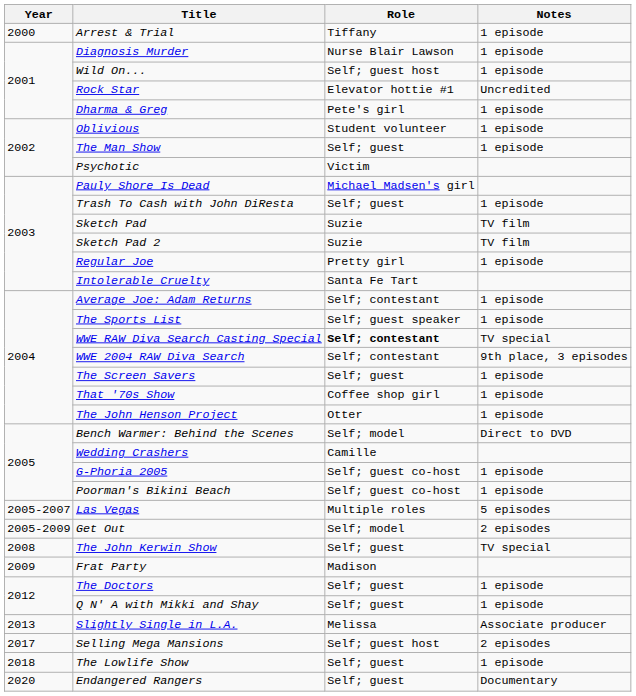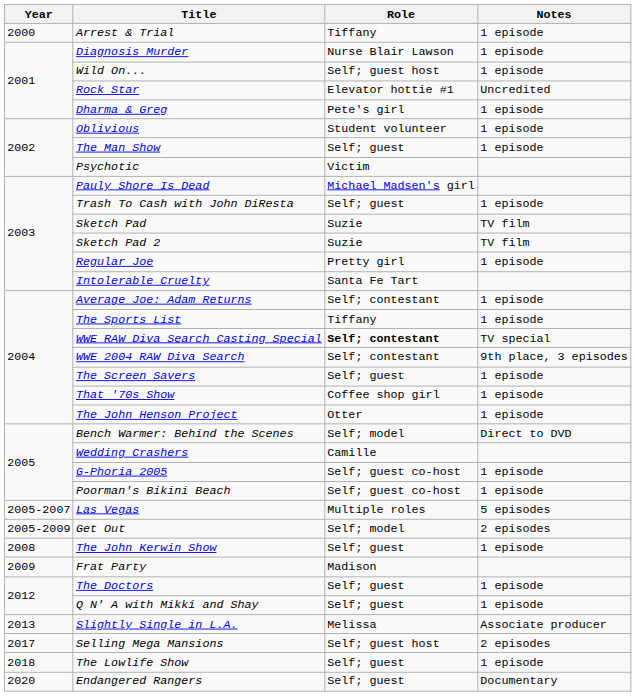 <table class="wikitable">
 <tr>
 <th>Year</th>
 <th>Title</th>
 <th>Role</th>
 <th>Notes</th>
 </tr>
 <tr>
 <td>2000</td>
 <td><em>Arrest & Trial</em></td>
 <td>Tiffany</td>
 <td>1 episode</td>
 </tr>
 <tr>
 <td rowspan="4">2001</td>
 <td><em><a href='#'>Diagnosis Murder</a></em></td>
 <td>Nurse Blair Lawson</td>
 <td>1 episode</td>
 </tr>
 <tr>
 <td><em>Wild On...</em></td>
 <td>Self; guest host</td>
 <td>1 episode</td>
 </tr>
 <tr>
 <td><em><a href='#'>Rock Star</a></em></td>
 <td>Elevator hottie #1</td>
 <td>Uncredited</td>
 </tr>
 <tr>
 <td><em><a href='#'>Dharma & Greg</a></em></td>
 <td>Pete's girl</td>
 <td>1 episode</td>
 </tr>
 <tr>
 <td rowspan="3">2002</td>
 <td><em><a href='#'>Oblivious</a></em></td>
 <td>Student volunteer</td>
 <td>1 episode</td>
 </tr>
 <tr>
 <td><em><a href='#'>The Man Show</a></em></td>
 <td>Self; guest</td>
 <td>1 episode</td>
 </tr>
 <tr>
 <td><em>Psychotic</em></td>
 <td>Victim</td>
 <td></td>
 </tr>
 <tr>
 <td rowspan="6">2003</td>
 <td><em><a href='#'>Pauly Shore Is Dead</a></em></td>
 <td><a href='#'>Michael Madsen's</a> girl</td>
 <td></td>
 </tr>
 <tr>
 <td><em>Trash To Cash with John DiResta</em></td>
 <td>Self; guest</td>
 <td>1 episode</td>
 </tr>
 <tr>
 <td><em>Sketch Pad</em></td>
 <td>Suzie</td>
 <td>TV film</td>
 </tr>
 <tr>
 <td><em>Sketch Pad 2</em></td>
 <td>Suzie</td>
 <td>TV film</td>
 </tr>
 <tr>
 <td><em><a href='#'>Regular Joe</a></em></td>
 <td>Pretty girl</td>
 <td>1 episode</td>
 </tr>
 <tr>
 <td><em><a href='#'>Intolerable Cruelty</a></em></td>
 <td>Santa Fe Tart</td>
 <td></td>
 </tr>
 <tr>
 <td rowspan="7">2004</td>
 <td><em><a href='#'>Average Joe: Adam Returns</a></em></td>
 <td>Self; contestant</td>
 <td>1 episode</td>
 </tr>
 <tr>
 <td><em><a href='#'>The Sports List</a></em></td>
-<td>Self; guest speaker</td>
+<td>Tiffany</td>
 <td>1 episode</td>
 </tr>
 <tr>
 <td><em><a href='#'>WWE RAW Diva Search Casting Special</a></em></td>
 <td><strong>Self; contestant</strong></td>
 <td>TV special</td>
 </tr>
 <tr>
 <td><em><a href='#'>WWE 2004 RAW Diva Search</a></em></td>
 <td>Self; contestant</td>
 <td>9th place, 3 episodes</td>
 </tr>
 <tr>
 <td><em><a href='#'>The Screen Savers</a></em></td>
 <td>Self; guest</td>
 <td>1 episode</td>
 </tr>
 <tr>
 <td><em><a href='#'>That '70s Show</a></em></td>
 <td>Coffee shop girl</td>
 <td>1 episode</td>
 </tr>
 <tr>
 <td><em><a href='#'>The John Henson Project</a></em></td>
 <td>Otter</td>
 <td>1 episode</td>
 </tr>
 <tr>
 <td rowspan="4">2005</td>
 <td><em>Bench Warmer: Behind the Scenes</em></td>
 <td>Self; model</td>
 <td>Direct to DVD</td>
 </tr>
 <tr>
 <td><em><a href='#'>Wedding Crashers</a></em></td>
 <td>Camille</td>
 <td></td>
 </tr>
 <tr>
 <td><em><a href='#'>G-Phoria 2005</a></em></td>
 <td>Self; guest co-host</td>
 <td>1 episode</td>
 </tr>
 <tr>
 <td><em>Poorman's Bikini Beach</em></td>
 <td>Self; guest co-host</td>
 <td>1 episode</td>
 </tr>
 <tr>
 <td>2005-2007</td>
 <td><em><a href='#'>Las Vegas</a></em></td>
 <td>Multiple roles</td>
 <td>5 episodes</td>
 </tr>
 <tr>
 <td>2005-2009</td>
 <td><em>Get Out</em></td>
 <td>Self; model</td>
 <td>2 episodes</td>
 </tr>
 <tr>
 <td>2008</td>
 <td><em><a href='#'>The John Kerwin Show</a></em></td>
 <td>Self; guest</td>
-<td>TV special</td>
+<td>1 episode</td>
 </tr>
 <tr>
 <td>2009</td>
 <td><em>Frat Party</em></td>
 <td>Madison</td>
 <td></td>
 </tr>
 <tr>
 <td rowspan="2">2012</td>
 <td><em><a href='#'>The Doctors</a></em></td>
 <td>Self; guest</td>
 <td>1 episode</td>
 </tr>
 <tr>
 <td><em>Q N' A with Mikki and Shay</em></td>
 <td>Self; guest</td>
 <td>1 episode</td>
 </tr>
 <tr>
 <td>2013</td>
 <td><em><a href='#'>Slightly Single in L.A.</a></em></td>
 <td>Melissa</td>
 <td>Associate producer</td>
 </tr>
 <tr>
 <td>2017</td>
 <td><em>Selling Mega Mansions</em></td>
 <td>Self; guest host</td>
 <td>2 episodes</td>
 </tr>
 <tr>
 <td>2018</td>
 <td><em>The Lowlife Show</em></td>
 <td>Self; guest</td>
 <td>1 episode</td>
 </tr>
 <tr>
 <td>2020</td>
 <td><em>Endangered Rangers</em></td>
 <td>Self; guest</td>
 <td>Documentary</td>
 </tr>
 </table>
